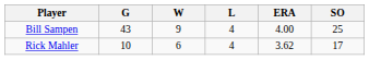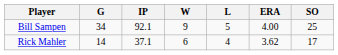 <table class="wikitable sortable">
 <tr>
 <th bgcolor="#DDDDFF" width="16%">Player</th>
 <th bgcolor="#DDDDFF" width="9%">G</th>
+<th bgcolor="#DDDDFF" width="9%">IP</th>
 <th bgcolor="#DDDDFF" width="9%">W</th>
 <th bgcolor="#DDDDFF" width="9%">L</th>
 <th bgcolor="#DDDDFF" width="9%">ERA</th>
 <th bgcolor="#DDDDFF" width="9%">SO</th>
 </tr>
 <tr align="center">
 <td><a href='#'>Bill Sampen</a></td>
-<td>43</td>
+<td>34</td>
+<td>92.1</td>
 <td>9</td>
-<td>4</td>
+<td>5</td>
 <td>4.00</td>
 <td>25</td>
 </tr>
 <tr align=center>
 <td><a href='#'>Rick Mahler</a></td>
-<td>10</td>
+<td>14</td>
+<td>37.1</td>
 <td>6</td>
 <td>4</td>
 <td>3.62</td>
 <td>17</td>
 </tr>
 </table>
